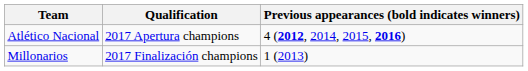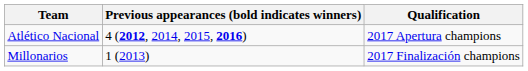 <table class="wikitable">
 <tr>
 <th>Team</th>
+<th>Previous appearances (bold indicates winners)</th>
 <th>Qualification</th>
-<th>Previous appearances (bold indicates winners)</th>
 </tr>
 <tr>
 <td><a href='#'>Atlético Nacional</a></td>
+<td>4 (<strong><a href='#'>2012</a></strong>, <a href='#'>2014</a>, <a href='#'>2015</a>, <strong><a href='#'>2016</a></strong>)</td>
 <td><a href='#'>2017 Apertura</a> champions</td>
-<td>4 (<strong><a href='#'>2012</a></strong>, <a href='#'>2014</a>, <a href='#'>2015</a>, <strong><a href='#'>2016</a></strong>)</td>
 </tr>
 <tr>
 <td><a href='#'>Millonarios</a></td>
+<td>1 (<a href='#'>2013</a>)</td>
 <td><a href='#'>2017 Finalización</a> champions</td>
-<td>1 (<a href='#'>2013</a>)</td>
 </tr>
 </table>
